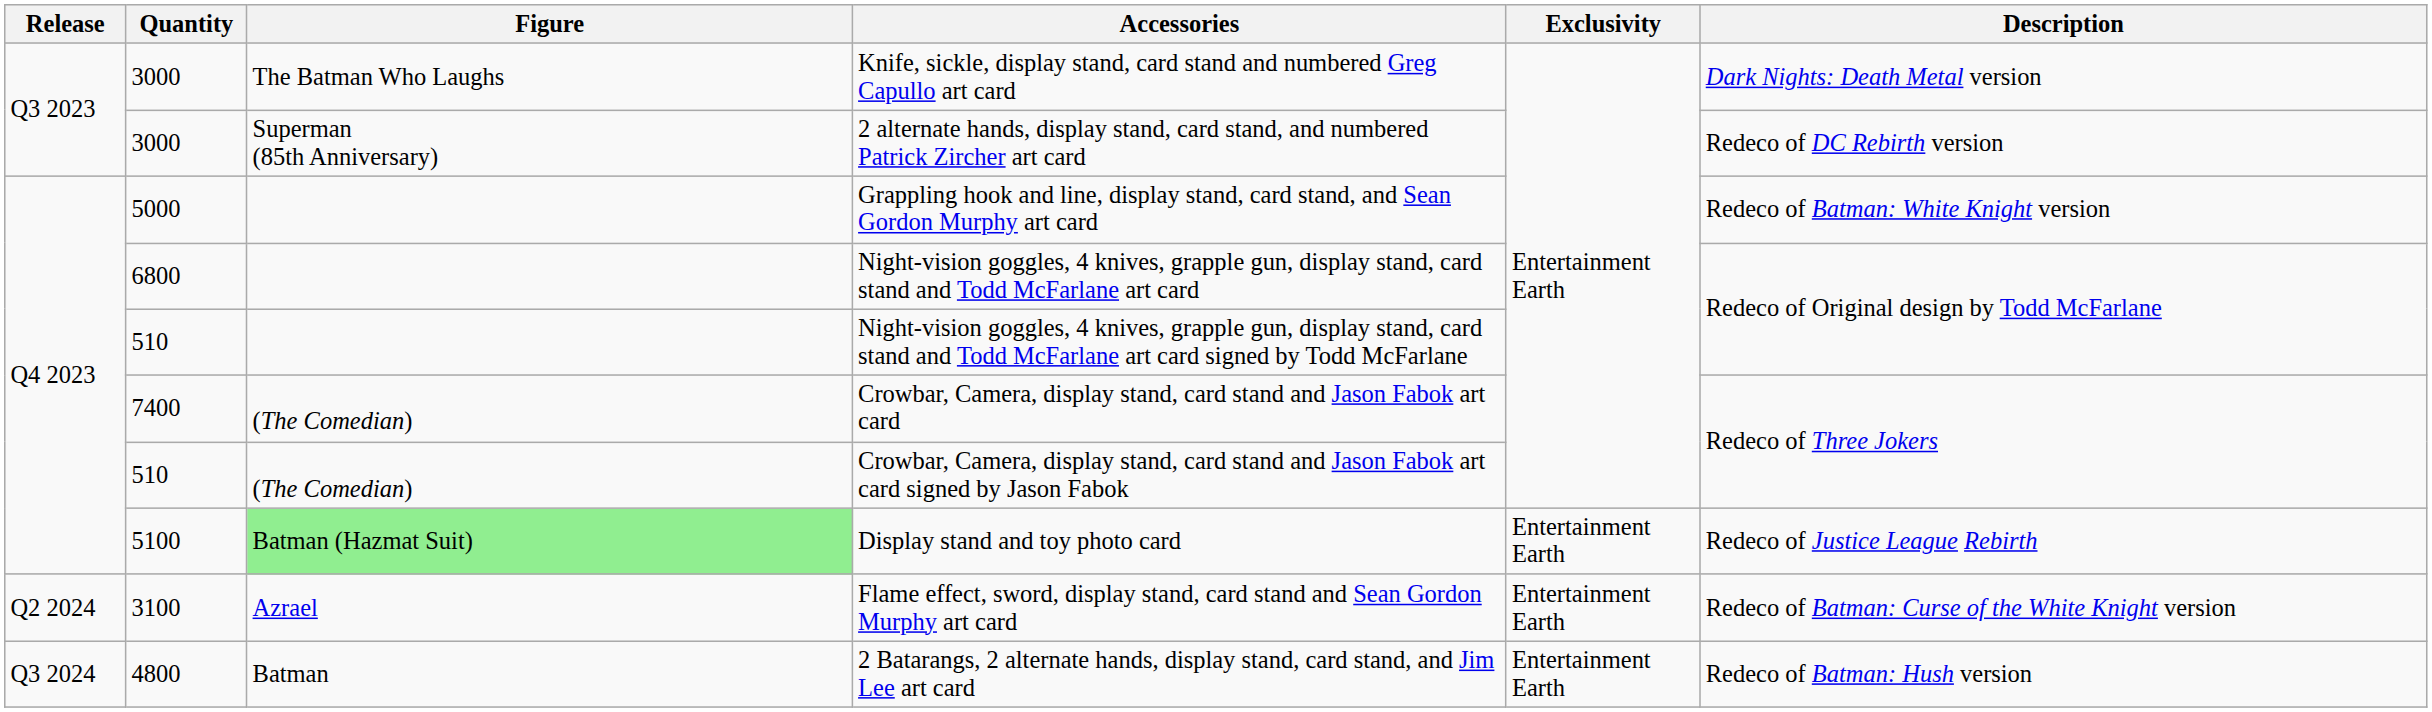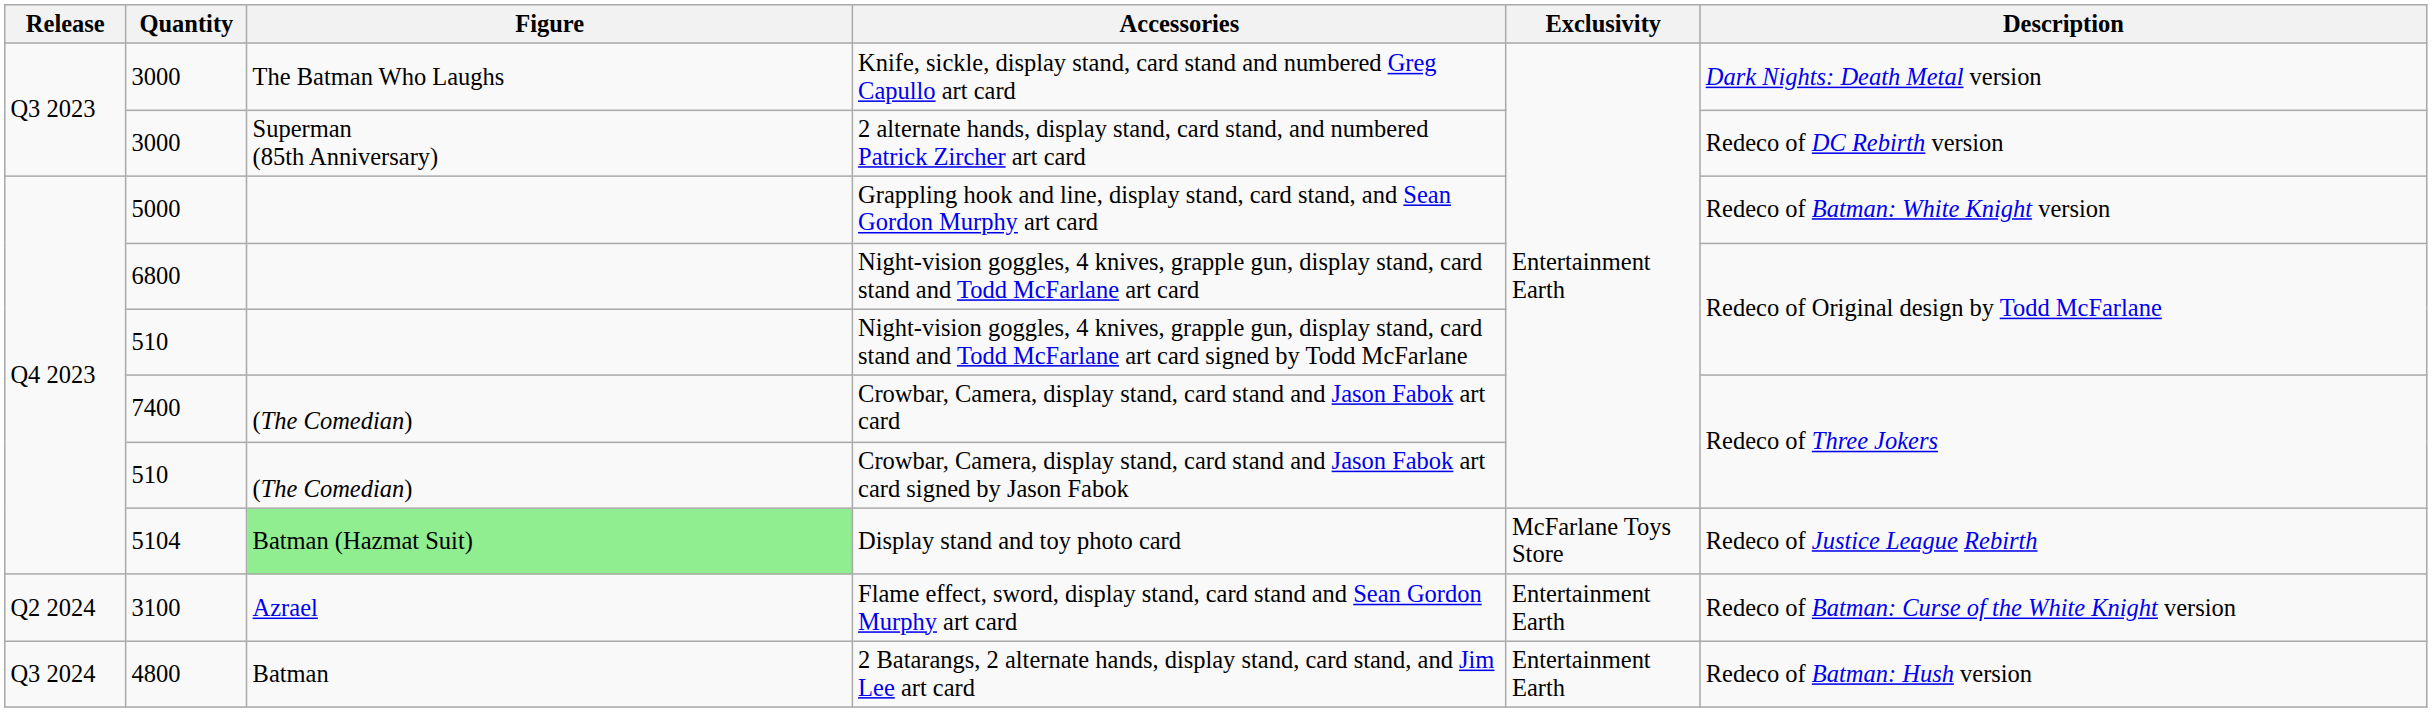 <table class="wikitable" style="width:100%;">
 <tr>
 <th width=5%!scope="col">Release</th>
 <th width=5%!scope="col">Quantity</th>
 <th width=25%!scope="col">Figure</th>
 <th width=27%!scope="col">Accessories</th>
 <th width=8%!scope="col">Exclusivity</th>
 <th width=35%!scope="col">Description</th>
 </tr>
 <tr>
 <td rowspan=2>Q3 2023</td>
 <td>3000</td>
 <td>The Batman Who Laughs</td>
 <td>Knife, sickle, display stand, card stand and numbered <a href='#'>Greg Capullo</a> art card</td>
 <td rowspan=7>Entertainment Earth</td>
 <td Redeco of the><em><a href='#'>Dark Nights: Death Metal</a></em> version</td>
 </tr>
 <tr>
 <td>3000</td>
 <td>Superman<br>(85th Anniversary)</td>
 <td>2 alternate hands, display stand, card stand, and numbered <a href='#'>Patrick Zircher</a> art card</td>
 <td>Redeco of <em><a href='#'>DC Rebirth</a></em> version</td>
 </tr>
 <tr>
 <td rowspan=6>Q4 2023</td>
 <td>5000</td>
 <td></td>
 <td>Grappling hook and line, display stand, card stand, and <a href='#'>Sean Gordon Murphy</a> art card</td>
 <td>Redeco of <em><a href='#'>Batman: White Knight</a></em> version</td>
 </tr>
 <tr>
 <td>6800</td>
 <td></td>
 <td>Night-vision goggles, 4 knives, grapple gun, display stand, card stand and <a href='#'>Todd McFarlane</a> art card</td>
 <td rowspan=2>Redeco of Original design by <a href='#'>Todd McFarlane</a></td>
 </tr>
 <tr>
 <td>510</td>
 <td></td>
 <td>Night-vision goggles, 4 knives, grapple gun, display stand, card stand and <a href='#'>Todd McFarlane</a> art card signed by Todd McFarlane</td>
 </tr>
 <tr>
 <td>7400</td>
 <td><br>(<em>The Comedian</em>)</td>
 <td>Crowbar, Camera, display stand, card stand and <a href='#'>Jason Fabok</a> art card</td>
 <td rowspan=2>Redeco of <em><a href='#'>Three Jokers</a></em></td>
 </tr>
 <tr>
 <td>510</td>
 <td><br>(<em>The Comedian</em>)</td>
 <td>Crowbar, Camera, display stand, card stand and <a href='#'>Jason Fabok</a> art card signed by Jason Fabok</td>
 </tr>
 <tr>
-<td>5100</td>
+<td>5104</td>
 <td style="background: lightgreen;">Batman (Hazmat Suit)</td>
 <td>Display stand and toy photo card</td>
-<td>Entertainment Earth</td>
+<td>McFarlane Toys	Store</td>
 <td>Redeco of <em><a href='#'>Justice League</a> <a href='#'>Rebirth</a></em></td>
 </tr>
 <tr>
 <td>Q2 2024</td>
 <td>3100</td>
 <td><a href='#'>Azrael</a></td>
 <td>Flame effect, sword, display stand, card stand and <a href='#'>Sean Gordon Murphy</a> art card</td>
 <td>Entertainment Earth</td>
 <td>Redeco of <em><a href='#'>Batman: Curse of the White Knight</a></em> version</td>
 </tr>
 <tr>
 <td>Q3 2024</td>
 <td>4800</td>
 <td>Batman</td>
 <td>2 Batarangs, 2 alternate hands, display stand, card stand, and <a href='#'>Jim Lee</a> art card</td>
 <td>Entertainment Earth</td>
 <td>Redeco of <em><a href='#'>Batman: Hush</a></em> version</td>
 </tr>
 </table>
